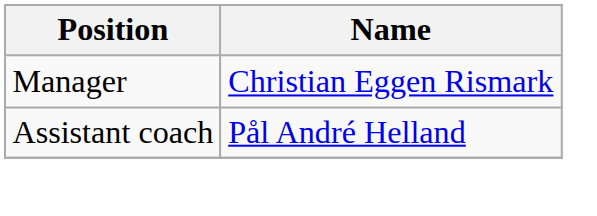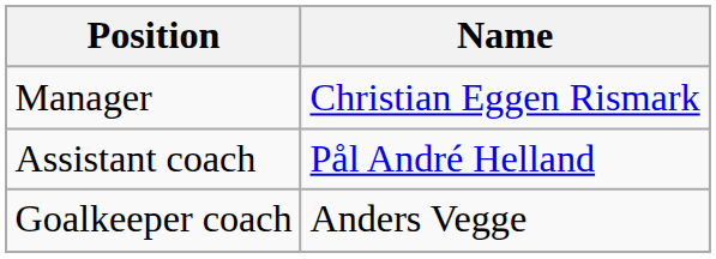 <table class="wikitable">
 <tr>
 <th>Position</th>
 <th>Name</th>
 </tr>
 <tr>
 <td>Manager</td>
 <td><a href='#'>Christian Eggen Rismark</a></td>
 </tr>
 <tr>
 <td>Assistant coach</td>
 <td><a href='#'>Pål André Helland</a></td>
 </tr>
 <tr>
+<td>Goalkeeper coach</td>
+<td>Anders Vegge</td>
+</tr>
+<tr>
 </tr>
 </table>
